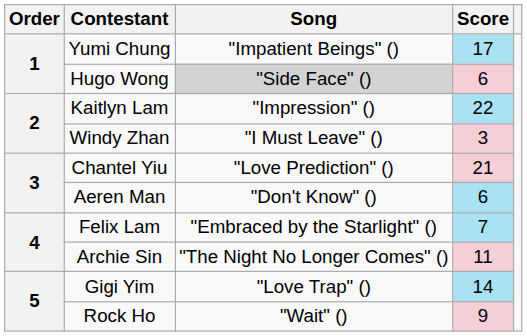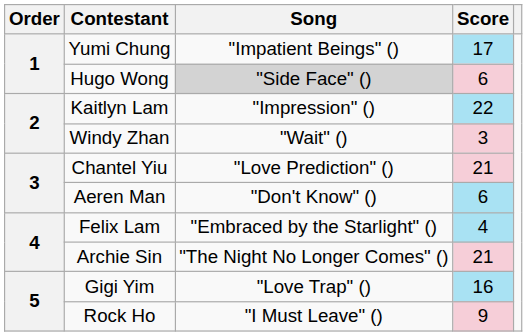 <table class="wikitable unsortable" style="text-align:center; line-height:18px;">
 <tr>
 <th scope="col">Order</th>
 <th scope="col">Contestant</th>
 <th scope="col">Song</th>
 <th scope="col">Score<br></th>
 <th></th>
 </tr>
 <tr>
 <th scope="row" rowspan="2">1</th>
 <td>Yumi Chung</td>
 <td>"Impatient Beings" () </td>
 <td style="background:#A9E2F3;">17</td>
 <td rowspan="10"></td>
 </tr>
 <tr>
 <td>Hugo Wong</td>
 <td style="background: lightgrey;">"Side Face" () </td>
 <td style="background:#F6CED8;">6</td>
 </tr>
 <tr>
 <th scope="row" rowspan="2">2</th>
 <td>Kaitlyn Lam</td>
 <td>"Impression" () </td>
 <td style="background:#A9E2F3;">22</td>
 </tr>
 <tr>
 <td>Windy Zhan</td>
-<td>"I Must Leave" () </td>
+<td>"Wait" () </td>
 <td style="background:#F6CED8;">3</td>
 </tr>
 <tr>
 <th scope="row" rowspan="2">3</th>
 <td>Chantel Yiu</td>
 <td>"Love Prediction" () </td>
 <td style="background:#F6CED8;">21</td>
 </tr>
 <tr>
 <td>Aeren Man</td>
 <td>"Don't Know" () </td>
 <td style="background:#A9E2F3;">6</td>
 </tr>
 <tr>
 <th scope="row" rowspan="2">4</th>
 <td>Felix Lam</td>
 <td>"Embraced by the Starlight" () </td>
-<td style="background:#A9E2F3;">7</td>
+<td style="background:#A9E2F3;">4</td>
 </tr>
 <tr>
 <td>Archie Sin</td>
 <td>"The Night No Longer Comes" () </td>
-<td style="background:#F6CED8;">11</td>
+<td style="background:#F6CED8;">21</td>
 </tr>
 <tr>
 <th scope="row" rowspan="2">5</th>
 <td>Gigi Yim</td>
 <td>"Love Trap" () </td>
-<td style="background:#A9E2F3;">14</td>
+<td style="background:#A9E2F3;">16</td>
 </tr>
 <tr>
 <td>Rock Ho</td>
-<td>"Wait" () </td>
+<td>"I Must Leave" () </td>
 <td style="background:#F6CED8;">9</td>
 </tr>
 </table>
